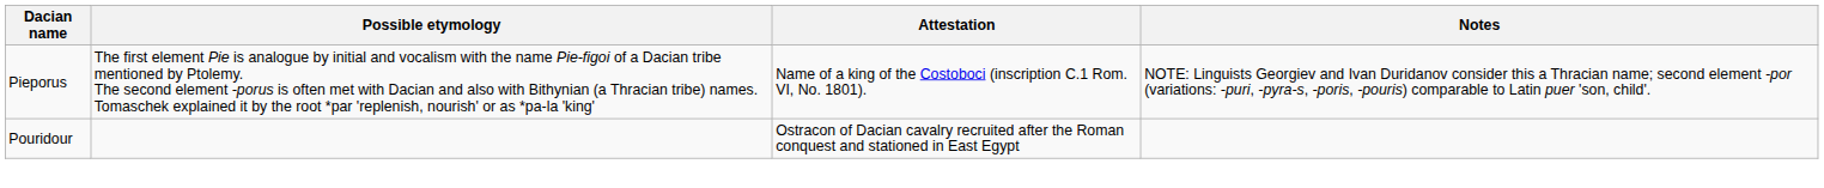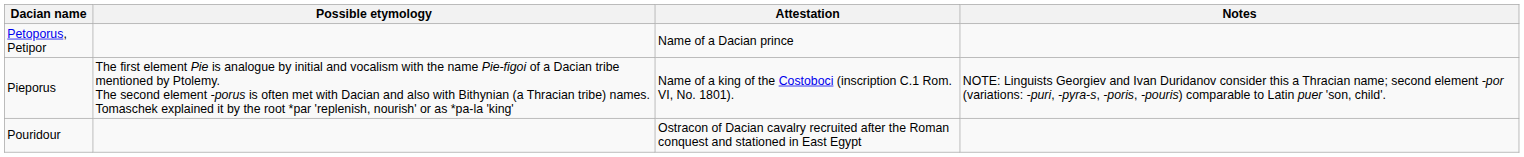 <table class="wikitable">
 <tr>
 <th>Dacian name</th>
 <th>Possible etymology</th>
 <th>Attestation</th>
 <th>Notes</th>
+</tr>
+<tr>
+<td><a href='#'>Petoporus</a>, Petipor</td>
+<td></td>
+<td>Name of a Dacian prince </td>
+<td></td>
 </tr>
 <tr>
 <td>Pieporus</td>
 <td>The first element <em>Pie</em> is analogue by initial and vocalism with the name <em>Pie-figoi</em> of a Dacian tribe mentioned by Ptolemy.<br>The second element <em>-porus</em> is often met with Dacian and also with Bithynian (a Thracian tribe) names. Tomaschek explained it by the root *par 'replenish, nourish' or as *pa-la 'king'</td>
 <td>Name of a king of the <a href='#'>Costoboci</a> (inscription C.1 Rom. VI, No. 1801).</td>
 <td>NOTE: Linguists Georgiev and Ivan Duridanov consider this a Thracian name; second element <em>-por</em> (variations: <em>-puri</em>, <em>-pyra-s</em>, <em>-poris</em>, <em>-pouris</em>) comparable to Latin <em>puer</em> 'son, child'.</td>
 </tr>
 <tr>
 <td>Pouridour</td>
 <td></td>
 <td>Ostracon of Dacian cavalry recruited after the Roman conquest and stationed in East Egypt </td>
 <td></td>
 </tr>
 </table>
